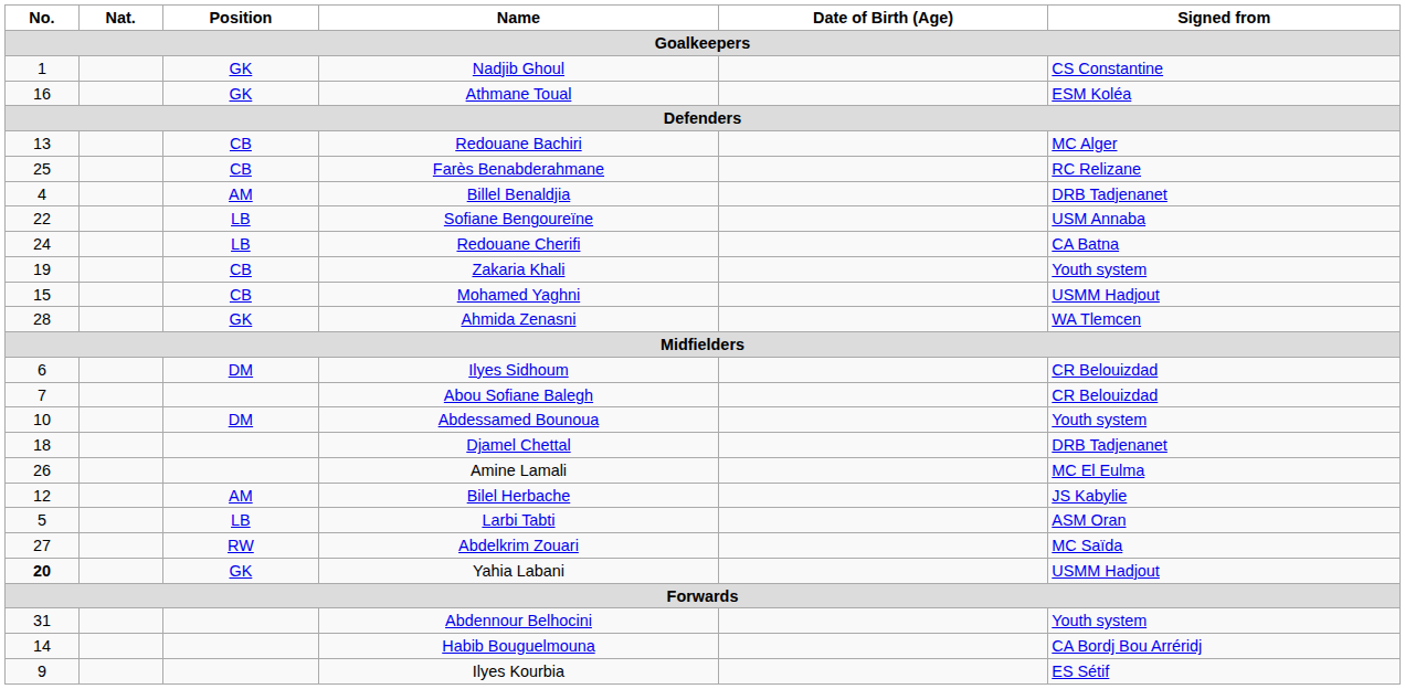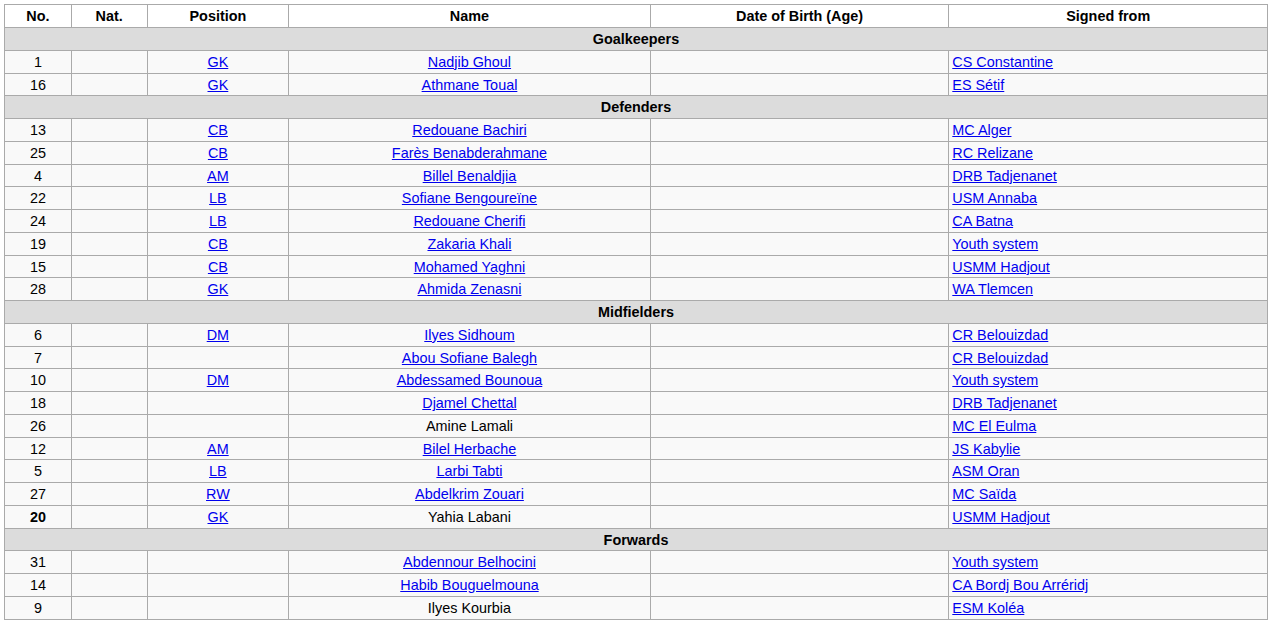 <table class="wikitable" style="text-align:center; font-size:90%; width:100%">
 <tr>
 <th style="background:white; color:black; text-align:center;">No.</th>
 <th style="background:white; color:black; text-align:center;">Nat.</th>
 <th style="background:white; color:black; text-align:center;">Position</th>
 <th style="background:white; color:black; text-align:center;">Name</th>
 <th style="background:white; color:black; text-align:center;">Date of Birth (Age)</th>
 <th style="background:white; color:black; text-align:center;">Signed from</th>
 </tr>
 <tr>
 <th colspan=10 style="background:#DCDCDC; text-align:center;">Goalkeepers</th>
 </tr>
 <tr>
 <td>1</td>
 <td></td>
 <td><a href='#'>GK</a></td>
 <td><a href='#'>Nadjib Ghoul</a></td>
 <td></td>
 <td style="text-align:left"> <a href='#'>CS Constantine</a></td>
 </tr>
 <tr>
 <td>16</td>
 <td></td>
 <td><a href='#'>GK</a></td>
 <td><a href='#'>Athmane Toual</a></td>
 <td></td>
-<td style="text-align:left"> <a href='#'>ESM Koléa</a></td>
+<td style="text-align:left"> <a href='#'>ES Sétif</a></td>
 </tr>
 <tr>
 <th colspan=10 style="background:#DCDCDC; text-align:center;">Defenders</th>
 </tr>
 <tr>
 <td>13</td>
 <td></td>
 <td><a href='#'>CB</a></td>
 <td><a href='#'>Redouane Bachiri</a></td>
 <td></td>
 <td style="text-align:left"> <a href='#'>MC Alger</a></td>
 </tr>
 <tr>
 <td>25</td>
 <td></td>
 <td><a href='#'>CB</a></td>
 <td><a href='#'>Farès Benabderahmane</a></td>
 <td></td>
 <td style="text-align:left"> <a href='#'>RC Relizane</a></td>
 </tr>
 <tr>
 <td>4</td>
 <td></td>
 <td><a href='#'>AM</a></td>
 <td><a href='#'>Billel Benaldjia</a></td>
 <td></td>
 <td style="text-align:left"> <a href='#'>DRB Tadjenanet</a></td>
 </tr>
 <tr>
 <td>22</td>
 <td></td>
 <td><a href='#'>LB</a></td>
 <td><a href='#'>Sofiane Bengoureïne</a></td>
 <td></td>
 <td style="text-align:left"> <a href='#'>USM Annaba</a></td>
 </tr>
 <tr>
 <td>24</td>
 <td></td>
 <td><a href='#'>LB</a></td>
 <td><a href='#'>Redouane Cherifi</a></td>
 <td></td>
 <td style="text-align:left"> <a href='#'>CA Batna</a></td>
 </tr>
 <tr>
 <td>19</td>
 <td></td>
 <td><a href='#'>CB</a></td>
 <td><a href='#'>Zakaria Khali</a></td>
 <td></td>
 <td style="text-align:left"> <a href='#'>Youth system</a></td>
 </tr>
 <tr>
 <td>15</td>
 <td></td>
 <td><a href='#'>CB</a></td>
 <td><a href='#'>Mohamed Yaghni</a></td>
 <td></td>
 <td style="text-align:left"> <a href='#'>USMM Hadjout</a></td>
 </tr>
 <tr>
 <td>28</td>
 <td></td>
 <td><a href='#'>GK</a></td>
 <td><a href='#'>Ahmida Zenasni</a></td>
 <td></td>
 <td style="text-align:left"> <a href='#'>WA Tlemcen</a></td>
 </tr>
 <tr>
 <th colspan=10 style="background:#DCDCDC; text-align:center;">Midfielders</th>
 </tr>
 <tr>
 <td>6</td>
 <td></td>
 <td><a href='#'>DM</a></td>
 <td><a href='#'>Ilyes Sidhoum</a></td>
 <td></td>
 <td style="text-align:left"> <a href='#'>CR Belouizdad</a></td>
 </tr>
 <tr>
 <td>7</td>
 <td></td>
 <td></td>
 <td><a href='#'>Abou Sofiane Balegh</a></td>
 <td></td>
 <td style="text-align:left"> <a href='#'>CR Belouizdad</a></td>
 </tr>
 <tr>
 <td>10</td>
 <td></td>
 <td><a href='#'>DM</a></td>
 <td><a href='#'>Abdessamed Bounoua</a></td>
 <td></td>
 <td style="text-align:left"> <a href='#'>Youth system</a></td>
 </tr>
 <tr>
 <td>18</td>
 <td></td>
 <td></td>
 <td><a href='#'>Djamel Chettal</a></td>
 <td></td>
 <td style="text-align:left"> <a href='#'>DRB Tadjenanet</a></td>
 </tr>
 <tr>
 <td>26</td>
 <td></td>
 <td></td>
 <td>Amine Lamali</td>
 <td></td>
 <td style="text-align:left"> <a href='#'>MC El Eulma</a></td>
 </tr>
 <tr>
 <td>12</td>
 <td></td>
 <td><a href='#'>AM</a></td>
 <td><a href='#'>Bilel Herbache</a></td>
 <td></td>
 <td style="text-align:left"> <a href='#'>JS Kabylie</a></td>
 </tr>
 <tr>
 <td>5</td>
 <td></td>
 <td><a href='#'>LB</a></td>
 <td><a href='#'>Larbi Tabti</a></td>
 <td></td>
 <td style="text-align:left"> <a href='#'>ASM Oran</a></td>
 </tr>
 <tr>
 <td>27</td>
 <td></td>
 <td><a href='#'>RW</a></td>
 <td><a href='#'>Abdelkrim Zouari</a></td>
 <td></td>
 <td style="text-align:left"> <a href='#'>MC Saïda</a></td>
 </tr>
 <tr>
 <td><strong>20</strong></td>
 <td></td>
 <td><a href='#'>GK</a></td>
 <td>Yahia Labani</td>
 <td></td>
 <td style="text-align:left"> <a href='#'>USMM Hadjout</a></td>
 </tr>
 <tr>
 <th colspan=10 style="background:#DCDCDC; text-align:center;">Forwards</th>
 </tr>
 <tr>
 <td>31</td>
 <td></td>
 <td></td>
 <td><a href='#'>Abdennour Belhocini</a></td>
 <td></td>
 <td style="text-align:left"> <a href='#'>Youth system</a></td>
 </tr>
 <tr>
 <td>14</td>
 <td></td>
 <td></td>
 <td><a href='#'>Habib Bouguelmouna</a></td>
 <td></td>
 <td style="text-align:left"> <a href='#'>CA Bordj Bou Arréridj</a></td>
 </tr>
 <tr>
 <td>9</td>
 <td></td>
 <td></td>
 <td>Ilyes Kourbia</td>
 <td></td>
-<td style="text-align:left"> <a href='#'>ES Sétif</a></td>
+<td style="text-align:left"> <a href='#'>ESM Koléa</a></td>
 </tr>
 <tr>
 </tr>
 </table>
